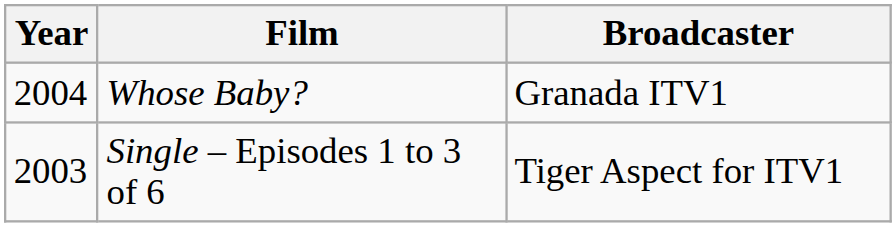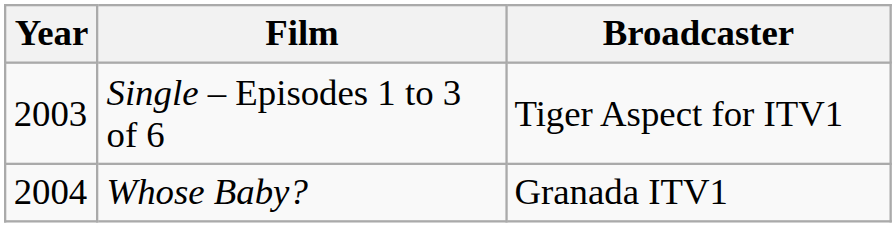 <table class="wikitable">
 <tr>
 <th width="33">Year</th>
 <th width="170">Film</th>
 <th width="160">Broadcaster</th>
 </tr>
 <tr>
+<td>2003</td>
+<td><em>Single</em> – Episodes 1 to 3 of 6</td>
+<td>Tiger Aspect for ITV1</td>
+</tr>
+<tr>
 <td>2004</td>
 <td><em>Whose Baby?</em></td>
 <td>Granada ITV1</td>
 </tr>
-<tr>
-<td>2003</td>
-<td><em>Single</em> – Episodes 1 to 3 of 6</td>
-<td>Tiger Aspect for ITV1</td>
-</tr>
 </table>
